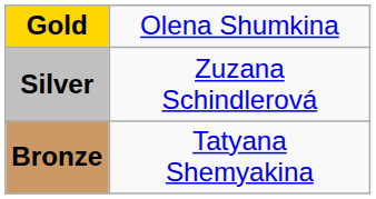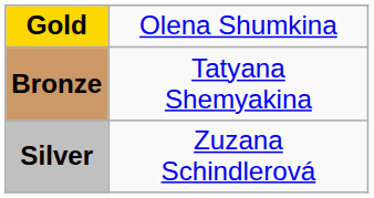 <table class="wikitable" style="text-align:center; " width="35%">
 <tr>
 <td bgcolor="gold"><strong>Gold</strong></td>
 <td><a href='#'>Olena Shumkina</a><br>  <small><em></em></small></td>
 </tr>
 <tr>
+<td bgcolor="CC9966"><strong>Bronze</strong></td>
+<td><a href='#'>Tatyana Shemyakina</a><br>  <small><em></em></small></td>
+</tr>
+<tr>
 <td bgcolor="silver"><strong>Silver</strong></td>
 <td><a href='#'>Zuzana Schindlerová</a><br>  <small><em></em></small></td>
 </tr>
-<tr>
-<td bgcolor="CC9966"><strong>Bronze</strong></td>
-<td><a href='#'>Tatyana Shemyakina</a><br>  <small><em></em></small></td>
-</tr>
 </table>
